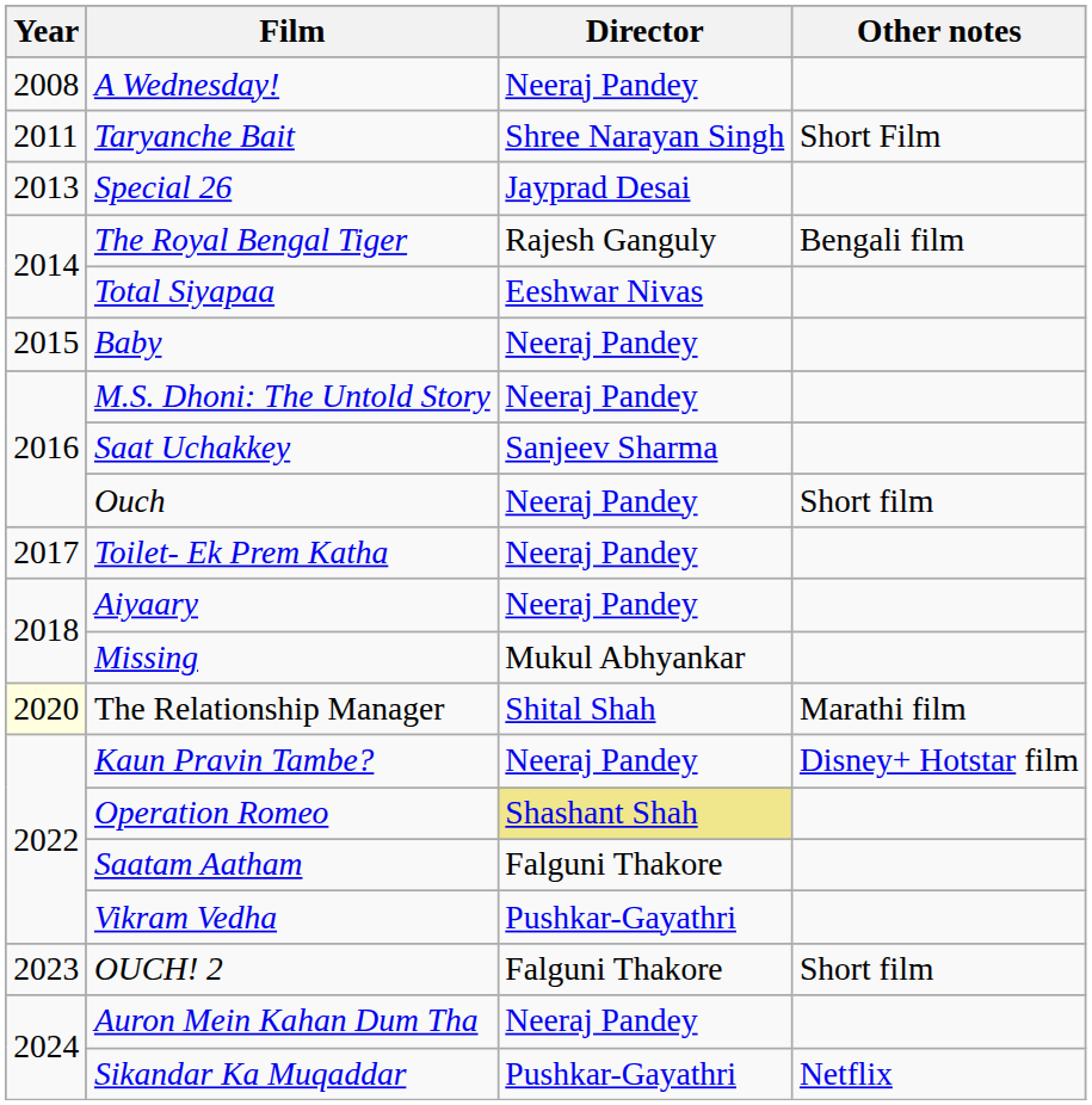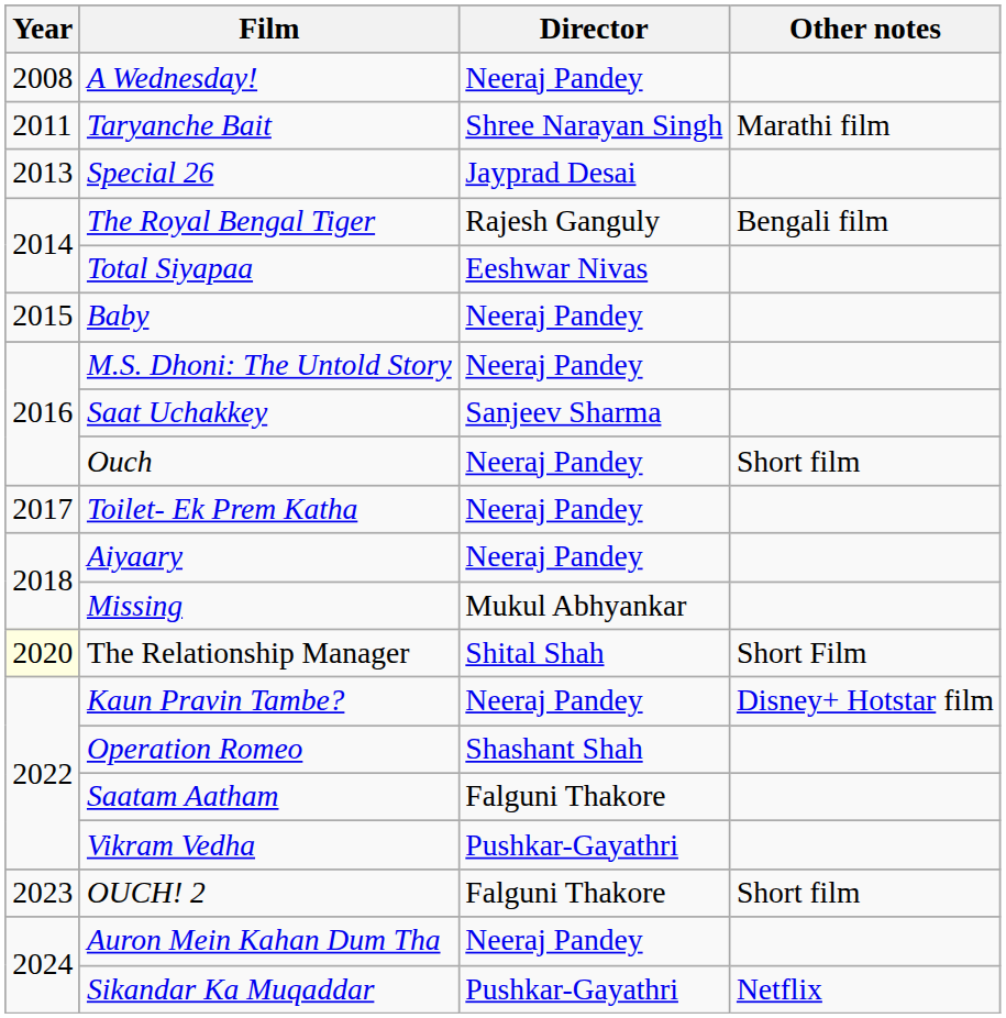 <table class="wikitable">
 <tr style="background:#ccc; text-align:center;">
 <th>Year</th>
 <th>Film</th>
 <th>Director</th>
 <th>Other notes</th>
 </tr>
 <tr>
 <td>2008</td>
 <td><em><a href='#'>A Wednesday!</a></em></td>
 <td><a href='#'>Neeraj Pandey</a></td>
 <td></td>
 </tr>
 <tr>
 <td>2011</td>
 <td><em><a href='#'>Taryanche Bait</a></em></td>
 <td><a href='#'>Shree Narayan Singh</a></td>
-<td>Short Film</td>
+<td>Marathi film</td>
 </tr>
 <tr>
 <td>2013</td>
 <td><em><a href='#'>Special 26</a></em></td>
 <td><a href='#'>Jayprad Desai</a></td>
 <td></td>
 </tr>
 <tr>
 <td rowspan="2">2014</td>
 <td><em><a href='#'>The Royal Bengal Tiger</a></em></td>
 <td>Rajesh Ganguly</td>
 <td>Bengali film</td>
 </tr>
 <tr>
 <td><em><a href='#'>Total Siyapaa</a></em></td>
 <td><a href='#'>Eeshwar Nivas</a></td>
 <td></td>
 </tr>
 <tr>
 <td>2015</td>
 <td><em><a href='#'>Baby</a></em></td>
 <td><a href='#'>Neeraj Pandey</a></td>
 <td></td>
 </tr>
 <tr>
 <td rowspan="3">2016</td>
 <td><em><a href='#'>M.S. Dhoni: The Untold Story</a></em></td>
 <td><a href='#'>Neeraj Pandey</a></td>
 <td></td>
 </tr>
 <tr>
 <td><em><a href='#'>Saat Uchakkey</a></em></td>
 <td><a href='#'>Sanjeev Sharma</a></td>
 <td></td>
 </tr>
 <tr>
 <td><em>Ouch</em></td>
 <td><a href='#'>Neeraj Pandey</a></td>
 <td>Short film</td>
 </tr>
 <tr>
 <td>2017</td>
 <td><em><a href='#'>Toilet- Ek Prem Katha</a></em></td>
 <td><a href='#'>Neeraj Pandey</a></td>
 <td></td>
 </tr>
 <tr>
 <td rowspan=2>2018</td>
 <td><em><a href='#'>Aiyaary</a></em></td>
 <td><a href='#'>Neeraj Pandey</a></td>
 <td></td>
 </tr>
 <tr>
 <td><em><a href='#'>Missing</a></em></td>
 <td>Mukul Abhyankar</td>
 <td></td>
 </tr>
 <tr>
 <td style="background: lightyellow;">2020</td>
 <td>The Relationship Manager</td>
 <td><a href='#'>Shital Shah</a></td>
-<td>Marathi film</td>
+<td>Short Film</td>
 </tr>
 <tr>
 <td rowspan="4">2022</td>
 <td><em> <a href='#'>Kaun Pravin Tambe?</a> </em></td>
 <td><a href='#'>Neeraj Pandey</a></td>
 <td><a href='#'>Disney+ Hotstar</a> film</td>
 </tr>
 <tr>
 <td><em><a href='#'>Operation Romeo</a></em></td>
-<td style="background: khaki;"><a href='#'>Shashant Shah</a></td>
+<td><a href='#'>Shashant Shah</a></td>
 <td></td>
 </tr>
 <tr>
 <td><em> <a href='#'>Saatam Aatham</a> </em></td>
 <td>Falguni Thakore</td>
 <td></td>
 </tr>
 <tr>
 <td><em><a href='#'>Vikram Vedha</a></em></td>
 <td><a href='#'>Pushkar-Gayathri</a></td>
 <td></td>
 </tr>
 <tr>
 <td>2023</td>
 <td><em>OUCH! 2</em></td>
 <td>Falguni Thakore</td>
 <td>Short film</td>
 </tr>
 <tr>
 <td rowspan="2">2024</td>
 <td><em><a href='#'>Auron Mein Kahan Dum Tha</a></em></td>
 <td><a href='#'>Neeraj Pandey</a></td>
 <td></td>
 </tr>
 <tr>
 <td><em><a href='#'>Sikandar Ka Muqaddar</a></em></td>
 <td><a href='#'>Pushkar-Gayathri</a></td>
 <td><a href='#'>Netflix</a></td>
 </tr>
 </table>
